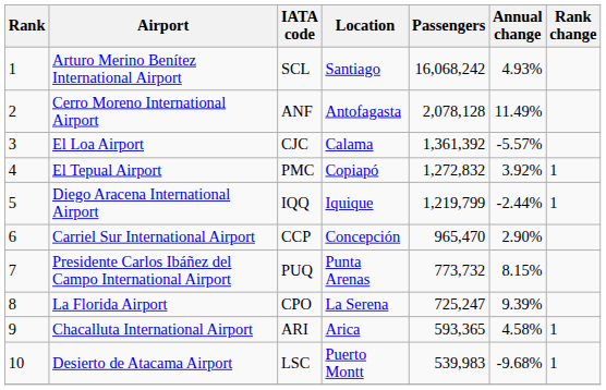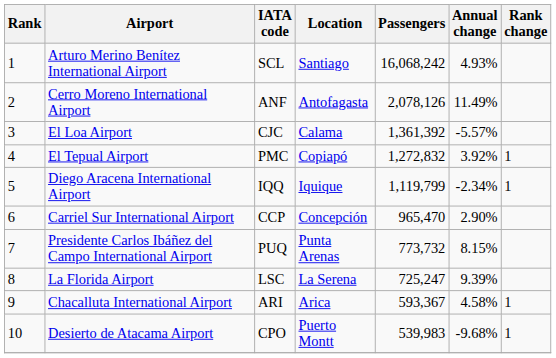 <table class="wikitable sortable">
 <tr>
 <th>Rank</th>
 <th>Airport</th>
 <th>IATA<br>code</th>
 <th>Location</th>
 <th>Passengers</th>
 <th data-sort-type="number">Annual<br>change</th>
 <th>Rank<br>change</th>
 </tr>
 <tr>
 <td>1</td>
 <td><a href='#'>Arturo Merino Benítez International Airport</a></td>
 <td>SCL</td>
 <td><a href='#'>Santiago</a></td>
 <td align="right">16,068,242</td>
 <td align="right">4.93% </td>
 <td></td>
 </tr>
 <tr>
 <td>2</td>
 <td><a href='#'>Cerro Moreno International Airport</a></td>
 <td>ANF</td>
 <td><a href='#'>Antofagasta</a></td>
-<td align="right">2,078,128</td>
+<td align="right">2,078,126</td>
 <td align="right">11.49% </td>
 <td></td>
 </tr>
 <tr>
 <td>3</td>
 <td><a href='#'>El Loa Airport</a></td>
 <td>CJC</td>
 <td><a href='#'>Calama</a></td>
 <td align="right">1,361,392</td>
 <td align="right">-5.57% </td>
 <td></td>
 </tr>
 <tr>
 <td>4</td>
 <td><a href='#'>El Tepual Airport</a></td>
 <td>PMC</td>
 <td><a href='#'>Copiapó</a></td>
 <td align="right">1,272,832</td>
 <td align="right">3.92% </td>
 <td> 1</td>
 </tr>
 <tr>
 <td>5</td>
 <td><a href='#'>Diego Aracena International Airport</a></td>
 <td>IQQ</td>
 <td><a href='#'>Iquique</a></td>
-<td align="right">1,219,799</td>
-<td align="right">-2.44% </td>
+<td align="right">1,119,799</td>
+<td align="right">-2.34% </td>
 <td> 1</td>
 </tr>
 <tr>
 <td>6</td>
 <td><a href='#'>Carriel Sur International Airport</a></td>
 <td>CCP</td>
 <td><a href='#'>Concepción</a></td>
 <td align="right">965,470</td>
 <td align="right">2.90% </td>
 <td></td>
 </tr>
 <tr>
 <td>7</td>
 <td><a href='#'>Presidente Carlos Ibáñez del Campo International Airport</a></td>
 <td>PUQ</td>
 <td><a href='#'>Punta Arenas</a></td>
 <td align="right">773,732</td>
 <td align="right">8.15% </td>
 <td></td>
 </tr>
 <tr>
 <td>8</td>
 <td><a href='#'>La Florida Airport</a></td>
-<td>CPO</td>
+<td>LSC</td>
 <td><a href='#'>La Serena</a></td>
 <td align="right">725,247</td>
 <td align="right">9.39% </td>
 <td></td>
 </tr>
 <tr>
 <td>9</td>
 <td><a href='#'>Chacalluta International Airport</a></td>
 <td>ARI</td>
 <td><a href='#'>Arica</a></td>
-<td align="right">593,365</td>
+<td align="right">593,367</td>
 <td align="right">4.58% </td>
 <td> 1</td>
 </tr>
 <tr>
 <td>10</td>
 <td><a href='#'>Desierto de Atacama Airport</a></td>
-<td>LSC</td>
+<td>CPO</td>
 <td><a href='#'>Puerto Montt</a></td>
 <td align="right">539,983</td>
 <td align="right">-9.68% </td>
 <td> 1</td>
 </tr>
 <tr>
 </tr>
 </table>
